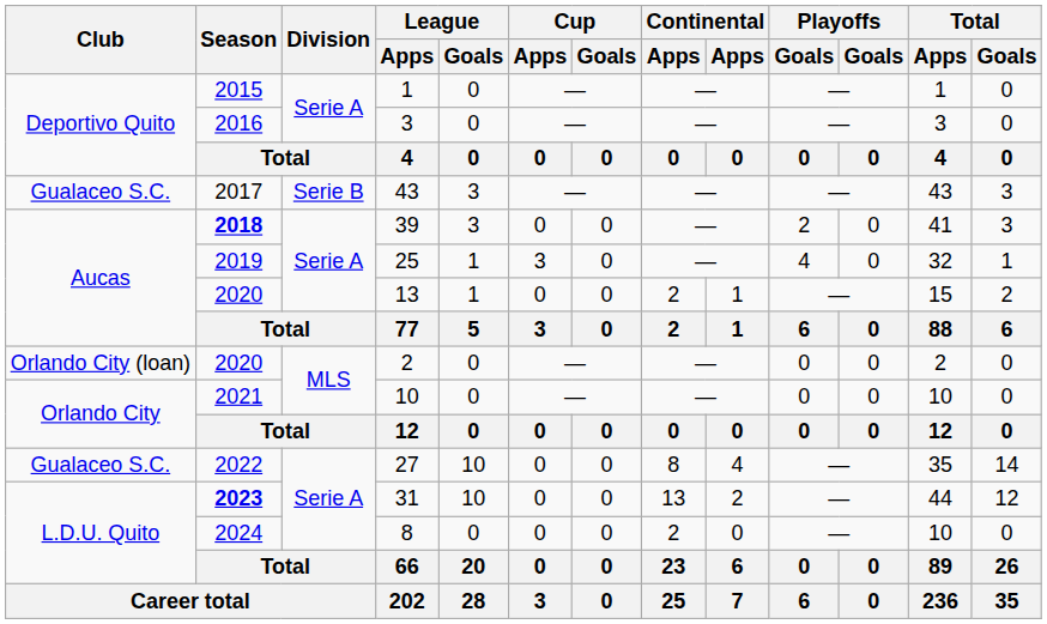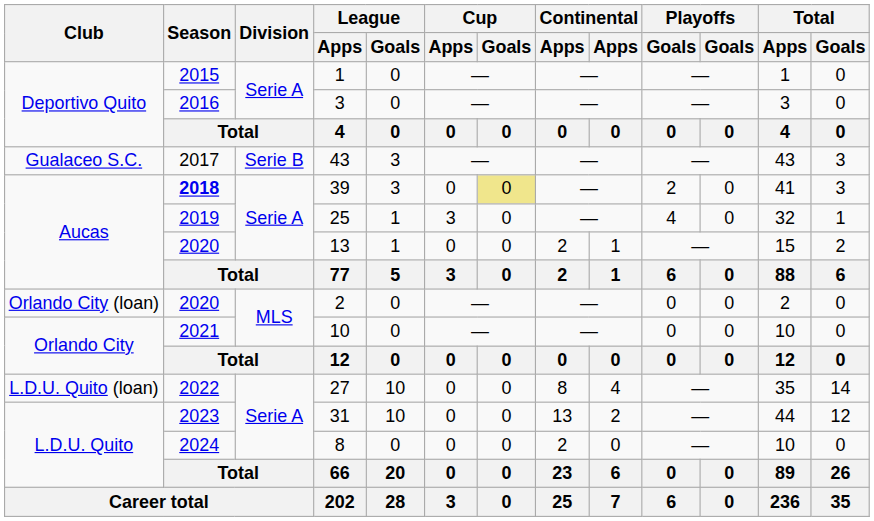 <table class="wikitable" style="text-align: center;">
 <tr>
 <th rowspan="2">Club</th>
 <th rowspan="2">Season</th>
 <th rowspan="2">Division</th>
 <th colspan="2">League</th>
 <th colspan="2">Cup</th>
 <th colspan="2">Continental</th>
 <th colspan="2">Playoffs</th>
 <th colspan="2">Total</th>
 </tr>
 <tr>
 <th>Apps</th>
 <th>Goals</th>
 <th>Apps</th>
 <th>Goals</th>
 <th>Apps</th>
 <th>Apps</th>
 <th>Goals</th>
 <th>Goals</th>
 <th>Apps</th>
 <th>Goals</th>
 </tr>
 <tr>
 <td rowspan="3"><a href='#'>Deportivo Quito</a></td>
 <td><a href='#'>2015</a></td>
 <td rowspan="2"><a href='#'>Serie A</a></td>
 <td>1</td>
 <td>0</td>
 <td colspan="2">—</td>
 <td colspan="2">—</td>
 <td colspan="2">—</td>
 <td>1</td>
 <td>0</td>
 </tr>
 <tr>
 <td><a href='#'>2016</a></td>
 <td>3</td>
 <td>0</td>
 <td colspan="2">—</td>
 <td colspan="2">—</td>
 <td colspan="2">—</td>
 <td>3</td>
 <td>0</td>
 </tr>
 <tr>
 <th colspan="2">Total</th>
 <th>4</th>
 <th>0</th>
 <th>0</th>
 <th>0</th>
 <th>0</th>
 <th>0</th>
 <th>0</th>
 <th>0</th>
 <th>4</th>
 <th>0</th>
 </tr>
 <tr>
 <td><a href='#'>Gualaceo S.C.</a></td>
 <td>2017</td>
 <td><a href='#'>Serie B</a></td>
 <td>43</td>
 <td>3</td>
 <td colspan="2">—</td>
 <td colspan="2">—</td>
 <td colspan="2">—</td>
 <td>43</td>
 <td>3</td>
 </tr>
 <tr>
 <td rowspan="4"><a href='#'>Aucas</a></td>
 <td><strong><a href='#'>2018</a></strong></td>
 <td rowspan="3"><a href='#'>Serie A</a></td>
 <td>39</td>
 <td>3</td>
 <td>0</td>
-<td>0</td>
+<td style="background: khaki;">0</td>
 <td colspan="2">—</td>
 <td>2</td>
 <td>0</td>
 <td>41</td>
 <td>3</td>
 </tr>
 <tr>
 <td><a href='#'>2019</a></td>
 <td>25</td>
 <td>1</td>
 <td>3</td>
 <td>0</td>
 <td colspan="2">—</td>
 <td>4</td>
 <td>0</td>
 <td>32</td>
 <td>1</td>
 </tr>
 <tr>
 <td><a href='#'>2020</a></td>
 <td>13</td>
 <td>1</td>
 <td>0</td>
 <td>0</td>
 <td>2</td>
 <td>1</td>
 <td colspan="2">—</td>
 <td>15</td>
 <td>2</td>
 </tr>
 <tr>
 <th colspan="2">Total</th>
 <th>77</th>
 <th>5</th>
 <th>3</th>
 <th>0</th>
 <th>2</th>
 <th>1</th>
 <th>6</th>
 <th>0</th>
 <th>88</th>
 <th>6</th>
 </tr>
 <tr>
 <td><a href='#'>Orlando City</a> (loan)</td>
 <td><a href='#'>2020</a></td>
 <td rowspan="2"><a href='#'>MLS</a></td>
 <td>2</td>
 <td>0</td>
 <td colspan="2">—</td>
 <td colspan="2">—</td>
 <td>0</td>
 <td>0</td>
 <td>2</td>
 <td>0</td>
 </tr>
 <tr>
 <td rowspan="2"><a href='#'>Orlando City</a></td>
 <td><a href='#'>2021</a></td>
 <td>10</td>
 <td>0</td>
 <td colspan="2">—</td>
 <td colspan="2">—</td>
 <td>0</td>
 <td>0</td>
 <td>10</td>
 <td>0</td>
 </tr>
 <tr>
 <th colspan="2">Total</th>
 <th>12</th>
 <th>0</th>
 <th>0</th>
 <th>0</th>
 <th>0</th>
 <th>0</th>
 <th>0</th>
 <th>0</th>
 <th>12</th>
 <th>0</th>
 </tr>
 <tr>
-<td><a href='#'>Gualaceo S.C.</a></td>
+<td><a href='#'>L.D.U. Quito</a> (loan)</td>
 <td><a href='#'>2022</a></td>
 <td rowspan=3><a href='#'>Serie A</a></td>
 <td>27</td>
 <td>10</td>
 <td>0</td>
 <td>0</td>
 <td>8</td>
 <td>4</td>
 <td colspan="2">—</td>
 <td>35</td>
 <td>14</td>
 </tr>
 <tr>
 <td rowspan=3><a href='#'>L.D.U. Quito</a></td>
-<td><strong><a href='#'>2023</a></strong></td>
+<td><a href='#'>2023</a></td>
 <td>31</td>
 <td>10</td>
 <td>0</td>
 <td>0</td>
 <td>13</td>
 <td>2</td>
 <td colspan="2">—</td>
 <td>44</td>
 <td>12</td>
 </tr>
 <tr>
 <td><a href='#'>2024</a></td>
 <td>8</td>
 <td>0</td>
 <td>0</td>
 <td>0</td>
 <td>2</td>
 <td>0</td>
 <td colspan="2">—</td>
 <td>10</td>
 <td>0</td>
 </tr>
 <tr>
 <th colspan="2">Total</th>
 <th>66</th>
 <th>20</th>
 <th>0</th>
 <th>0</th>
 <th>23</th>
 <th>6</th>
 <th>0</th>
 <th>0</th>
 <th>89</th>
 <th>26</th>
 </tr>
 <tr>
 <th colspan="3">Career total</th>
 <th>202</th>
 <th>28</th>
 <th>3</th>
 <th>0</th>
 <th>25</th>
 <th>7</th>
 <th>6</th>
 <th>0</th>
 <th>236</th>
 <th>35</th>
 </tr>
 </table>
